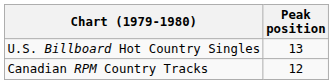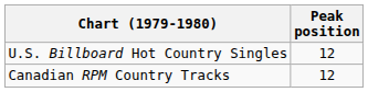 <table class="wikitable sortable">
 <tr>
 <th align="left">Chart (1979-1980)</th>
 <th align="center">Peak<br>position</th>
 </tr>
 <tr>
 <td align="left">U.S. <em>Billboard</em> Hot Country Singles</td>
-<td align="center">13</td>
+<td align="center">12</td>
 </tr>
 <tr>
 <td align="left">Canadian <em>RPM</em> Country Tracks</td>
 <td align="center">12</td>
 </tr>
 </table>
